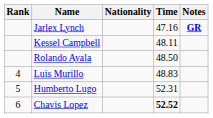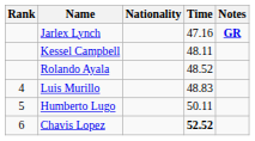 <table class="wikitable sortable" style="text-align:center">
 <tr>
 <th>Rank</th>
 <th>Name</th>
 <th>Nationality</th>
 <th>Time</th>
 <th>Notes</th>
 </tr>
 <tr>
 <td></td>
 <td align=left><a href='#'>Jarlex Lynch</a></td>
 <td align=left></td>
 <td>47.16</td>
 <td><strong><a href='#'>GR</a></strong></td>
 </tr>
 <tr>
 <td></td>
 <td align=left><a href='#'>Kessel Campbell</a></td>
 <td align=left></td>
 <td>48.11</td>
 <td></td>
 </tr>
 <tr>
 <td></td>
 <td align=left><a href='#'>Rolando Ayala</a></td>
 <td align=left></td>
-<td>48.50</td>
+<td>48.52</td>
 <td></td>
 </tr>
 <tr>
 <td>4</td>
 <td align=left><a href='#'>Luis Murillo</a></td>
 <td align=left></td>
 <td>48.83</td>
 <td></td>
 </tr>
 <tr>
 <td>5</td>
 <td align=left><a href='#'>Humberto Lugo</a></td>
 <td align=left></td>
-<td>52.31</td>
+<td>50.11</td>
 <td></td>
 </tr>
 <tr>
 <td>6</td>
 <td align=left><a href='#'>Chavis Lopez</a></td>
 <td align=left></td>
 <td><strong>52.52</strong></td>
 <td></td>
 </tr>
 </table>
